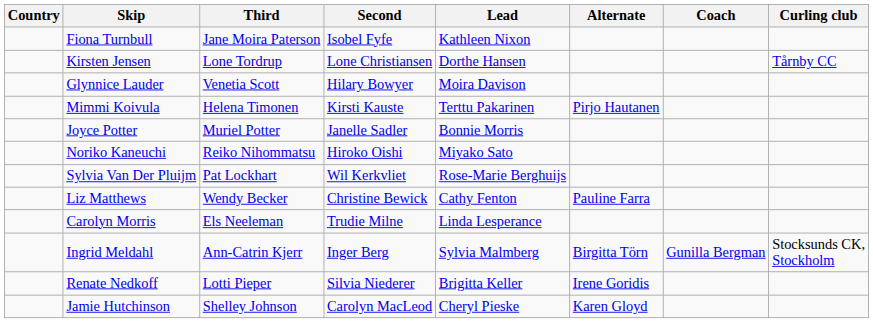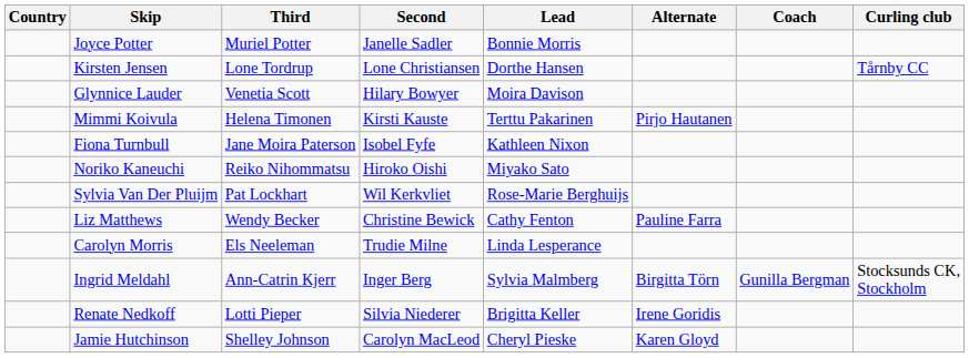 <table class="wikitable">
 <tr>
 <th>Country</th>
 <th>Skip</th>
 <th>Third</th>
 <th>Second</th>
 <th>Lead</th>
 <th>Alternate</th>
 <th>Coach</th>
 <th>Curling club</th>
 </tr>
 <tr>
 <td></td>
-<td><a href='#'>Fiona Turnbull</a></td>
-<td><a href='#'>Jane Moira Paterson</a></td>
-<td><a href='#'>Isobel Fyfe</a></td>
-<td><a href='#'>Kathleen Nixon</a></td>
+<td><a href='#'>Joyce Potter</a></td>
+<td><a href='#'>Muriel Potter</a></td>
+<td><a href='#'>Janelle Sadler</a></td>
+<td><a href='#'>Bonnie Morris</a></td>
 <td></td>
 <td></td>
 <td></td>
 </tr>
 <tr>
 <td></td>
 <td><a href='#'>Kirsten Jensen</a></td>
 <td><a href='#'>Lone Tordrup</a></td>
 <td><a href='#'>Lone Christiansen</a></td>
 <td><a href='#'>Dorthe Hansen</a></td>
 <td></td>
 <td></td>
 <td><a href='#'>Tårnby CC</a></td>
 </tr>
 <tr>
 <td></td>
 <td><a href='#'>Glynnice Lauder</a></td>
 <td><a href='#'>Venetia Scott</a></td>
 <td><a href='#'>Hilary Bowyer</a></td>
 <td><a href='#'>Moira Davison</a></td>
 <td></td>
 <td></td>
 <td></td>
 </tr>
 <tr>
 <td></td>
 <td><a href='#'>Mimmi Koivula</a></td>
 <td><a href='#'>Helena Timonen</a></td>
 <td><a href='#'>Kirsti Kauste</a></td>
 <td><a href='#'>Terttu Pakarinen</a></td>
 <td><a href='#'>Pirjo Hautanen</a></td>
 <td></td>
 <td></td>
 </tr>
 <tr>
 <td></td>
-<td><a href='#'>Joyce Potter</a></td>
-<td><a href='#'>Muriel Potter</a></td>
-<td><a href='#'>Janelle Sadler</a></td>
-<td><a href='#'>Bonnie Morris</a></td>
+<td><a href='#'>Fiona Turnbull</a></td>
+<td><a href='#'>Jane Moira Paterson</a></td>
+<td><a href='#'>Isobel Fyfe</a></td>
+<td><a href='#'>Kathleen Nixon</a></td>
 <td></td>
 <td></td>
 <td></td>
 </tr>
 <tr>
 <td></td>
 <td><a href='#'>Noriko Kaneuchi</a></td>
 <td><a href='#'>Reiko Nihommatsu</a></td>
 <td><a href='#'>Hiroko Oishi</a></td>
 <td><a href='#'>Miyako Sato</a></td>
 <td></td>
 <td></td>
 <td></td>
 </tr>
 <tr>
 <td></td>
 <td><a href='#'>Sylvia Van Der Pluijm</a></td>
 <td><a href='#'>Pat Lockhart</a></td>
 <td><a href='#'>Wil Kerkvliet</a></td>
 <td><a href='#'>Rose-Marie Berghuijs</a></td>
 <td></td>
 <td></td>
 <td></td>
 </tr>
 <tr>
 <td></td>
 <td><a href='#'>Liz Matthews</a></td>
 <td><a href='#'>Wendy Becker</a></td>
 <td><a href='#'>Christine Bewick</a></td>
 <td><a href='#'>Cathy Fenton</a></td>
 <td><a href='#'>Pauline Farra</a></td>
 <td></td>
 <td></td>
 </tr>
 <tr>
 <td></td>
 <td><a href='#'>Carolyn Morris</a></td>
 <td><a href='#'>Els Neeleman</a></td>
 <td><a href='#'>Trudie Milne</a></td>
 <td><a href='#'>Linda Lesperance</a></td>
 <td></td>
 <td></td>
 <td></td>
 </tr>
 <tr>
 <td></td>
 <td><a href='#'>Ingrid Meldahl</a></td>
 <td><a href='#'>Ann-Catrin Kjerr</a></td>
 <td><a href='#'>Inger Berg</a></td>
 <td><a href='#'>Sylvia Malmberg</a></td>
 <td><a href='#'>Birgitta Törn</a></td>
 <td><a href='#'>Gunilla Bergman</a></td>
 <td>Stocksunds CK,<br><a href='#'>Stockholm</a></td>
 </tr>
 <tr>
 <td></td>
 <td><a href='#'>Renate Nedkoff</a></td>
 <td><a href='#'>Lotti Pieper</a></td>
 <td><a href='#'>Silvia Niederer</a></td>
 <td><a href='#'>Brigitta Keller</a></td>
 <td><a href='#'>Irene Goridis</a></td>
 <td></td>
 <td></td>
 </tr>
 <tr>
 <td></td>
 <td><a href='#'>Jamie Hutchinson</a></td>
 <td><a href='#'>Shelley Johnson</a></td>
 <td><a href='#'>Carolyn MacLeod</a></td>
 <td><a href='#'>Cheryl Pieske</a></td>
 <td><a href='#'>Karen Gloyd</a></td>
 <td></td>
 <td></td>
 </tr>
 </table>
